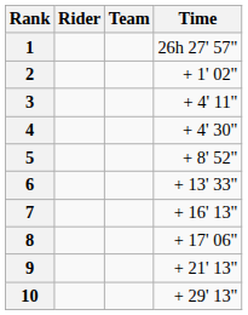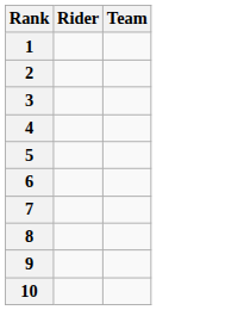 <table class="wikitable" margin-bottom:0;">
 <tr>
 <th scope="col">Rank</th>
 <th scope="col">Rider</th>
 <th scope="col">Team</th>
-<th scope="col">Time</th>
 </tr>
 <tr>
 <th scope="row">1</th>
 <td> </td>
 <td></td>
-<td align="right">26h 27' 57"</td>
 </tr>
 <tr>
 <th scope="row">2</th>
 <td> </td>
 <td></td>
-<td align="right">+ 1' 02"</td>
 </tr>
 <tr>
 <th scope="row">3</th>
 <td></td>
 <td></td>
-<td align="right">+ 4' 11"</td>
 </tr>
 <tr>
 <th scope="row">4</th>
 <td></td>
 <td></td>
-<td align="right">+ 4' 30"</td>
 </tr>
 <tr>
 <th scope="row">5</th>
 <td></td>
 <td></td>
-<td align="right">+ 8' 52"</td>
 </tr>
 <tr>
 <th scope="row">6</th>
 <td></td>
 <td></td>
-<td align="right">+ 13' 33"</td>
 </tr>
 <tr>
 <th scope="row">7</th>
 <td></td>
 <td></td>
-<td align="right">+ 16' 13"</td>
 </tr>
 <tr>
 <th scope="row">8</th>
 <td> </td>
 <td></td>
-<td align="right">+ 17' 06"</td>
 </tr>
 <tr>
 <th scope="row">9</th>
 <td></td>
 <td></td>
-<td align="right">+ 21' 13"</td>
 </tr>
 <tr>
 <th scope="row">10</th>
 <td></td>
 <td></td>
-<td align="right">+ 29' 13"</td>
 </tr>
 </table>
